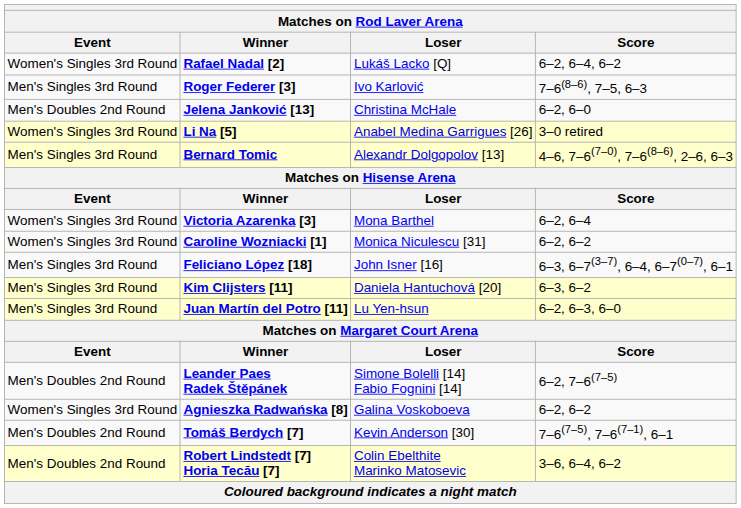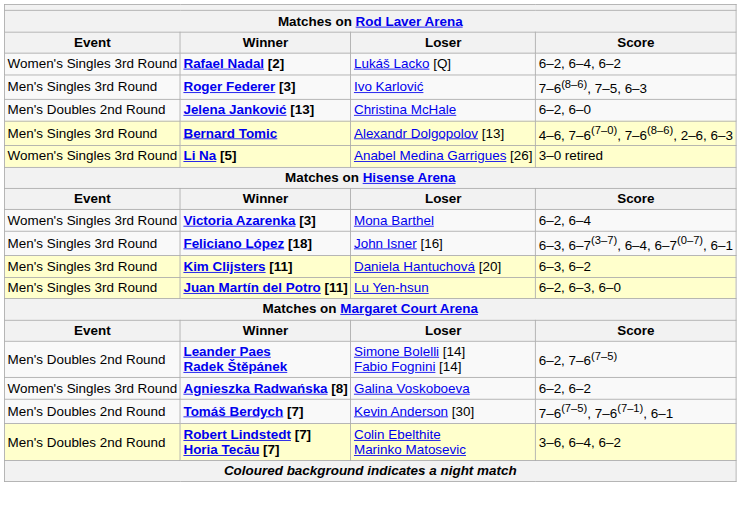 <table class="wikitable collapsible uncollapsed" style="margin:1em auto;">
 <tr>
 <th colspan=4></th>
 </tr>
 <tr>
 <th colspan=4><strong>Matches on <a href='#'>Rod Laver Arena</a></strong></th>
 </tr>
 <tr>
 <th>Event</th>
 <th>Winner</th>
 <th>Loser</th>
 <th>Score</th>
 </tr>
 <tr>
 <td>Women's Singles 3rd Round</td>
 <td><strong> <a href='#'>Rafael Nadal</a> [2]</strong></td>
 <td> <a href='#'>Lukáš Lacko</a> [Q]</td>
 <td>6–2, 6–4, 6–2</td>
 </tr>
 <tr>
 <td>Men's Singles 3rd Round</td>
 <td><strong> <a href='#'>Roger Federer</a> [3]</strong></td>
 <td> <a href='#'>Ivo Karlović</a></td>
 <td>7–6<sup>(8–6)</sup>, 7–5, 6–3</td>
 </tr>
 <tr>
 <td>Men's Doubles 2nd Round</td>
 <td><strong> <a href='#'>Jelena Janković</a> [13]</strong></td>
 <td> <a href='#'>Christina McHale</a></td>
 <td>6–2, 6–0</td>
 </tr>
 <tr style="background:#ffc;">
+<td>Men's Singles 3rd Round</td>
+<td><strong> <a href='#'>Bernard Tomic</a></strong></td>
+<td> <a href='#'>Alexandr Dolgopolov</a> [13]</td>
+<td>4–6, 7–6<sup>(7–0)</sup>, 7–6<sup>(8–6)</sup>, 2–6, 6–3</td>
+</tr>
+<tr style="background:#ffc;">
 <td>Women's Singles 3rd Round</td>
 <td><strong> <a href='#'>Li Na</a> [5]</strong></td>
 <td> <a href='#'>Anabel Medina Garrigues</a> [26]</td>
 <td>3–0 retired</td>
-</tr>
-<tr style="background:#ffc;">
-<td>Men's Singles 3rd Round</td>
-<td><strong> <a href='#'>Bernard Tomic</a></strong></td>
-<td> <a href='#'>Alexandr Dolgopolov</a> [13]</td>
-<td>4–6, 7–6<sup>(7–0)</sup>, 7–6<sup>(8–6)</sup>, 2–6, 6–3</td>
 </tr>
 <tr>
 <th colspan=4><strong>Matches on <a href='#'>Hisense Arena</a></strong></th>
 </tr>
 <tr>
 <th>Event</th>
 <th>Winner</th>
 <th>Loser</th>
 <th>Score</th>
 </tr>
 <tr>
 <td>Women's Singles 3rd Round</td>
 <td><strong> <a href='#'>Victoria Azarenka</a> [3]</strong></td>
 <td> <a href='#'>Mona Barthel</a></td>
 <td>6–2, 6–4</td>
-</tr>
-<tr>
-<td>Women's Singles 3rd Round</td>
-<td><strong> <a href='#'>Caroline Wozniacki</a> [1]</strong></td>
-<td> <a href='#'>Monica Niculescu</a> [31]</td>
-<td>6–2, 6–2</td>
 </tr>
 <tr>
 <td>Men's Singles 3rd Round</td>
 <td><strong> <a href='#'>Feliciano López</a> [18]</strong></td>
 <td> <a href='#'>John Isner</a> [16]</td>
 <td>6–3, 6–7<sup>(3–7)</sup>, 6–4, 6–7<sup>(0–7)</sup>, 6–1</td>
 </tr>
 <tr style="background:#ffc;">
 <td>Men's Singles 3rd Round</td>
 <td><strong> <a href='#'>Kim Clijsters</a> [11]</strong></td>
 <td> <a href='#'>Daniela Hantuchová</a> [20]</td>
 <td>6–3, 6–2</td>
 </tr>
 <tr style="background:#ffc;">
 <td>Men's Singles 3rd Round</td>
 <td><strong> <a href='#'>Juan Martín del Potro</a> [11]</strong></td>
 <td> <a href='#'>Lu Yen-hsun</a></td>
 <td>6–2, 6–3, 6–0</td>
 </tr>
 <tr>
 <th colspan=4><strong>Matches on <a href='#'>Margaret Court Arena</a></strong></th>
 </tr>
 <tr>
 <th>Event</th>
 <th>Winner</th>
 <th>Loser</th>
 <th>Score</th>
 </tr>
 <tr>
 <td>Men's Doubles 2nd Round</td>
 <td><strong> <a href='#'>Leander Paes</a><br> <a href='#'>Radek Štěpánek</a></strong></td>
 <td> <a href='#'>Simone Bolelli</a> [14]<br> <a href='#'>Fabio Fognini</a> [14]</td>
 <td>6–2, 7–6<sup>(7–5)</sup></td>
 </tr>
 <tr>
 <td>Women's Singles 3rd Round</td>
 <td><strong> <a href='#'>Agnieszka Radwańska</a> [8]</strong></td>
 <td> <a href='#'>Galina Voskoboeva</a></td>
 <td>6–2, 6–2</td>
 </tr>
 <tr>
 <td>Men's Doubles 2nd Round</td>
 <td><strong> <a href='#'>Tomáš Berdych</a> [7]</strong></td>
 <td> <a href='#'>Kevin Anderson</a> [30]</td>
 <td>7–6<sup>(7–5)</sup>, 7–6<sup>(7–1)</sup>, 6–1</td>
 </tr>
 <tr style="background:#ffc;">
 <td>Men's Doubles 2nd Round</td>
 <td><strong> <a href='#'>Robert Lindstedt</a> [7]<br> <a href='#'>Horia Tecău</a> [7]</strong></td>
 <td> <a href='#'>Colin Ebelthite</a><br> <a href='#'>Marinko Matosevic</a></td>
 <td>3–6, 6–4, 6–2</td>
 </tr>
 <tr>
 <th colspan=4><em>Coloured background indicates a night match</em></th>
 </tr>
 </table>
